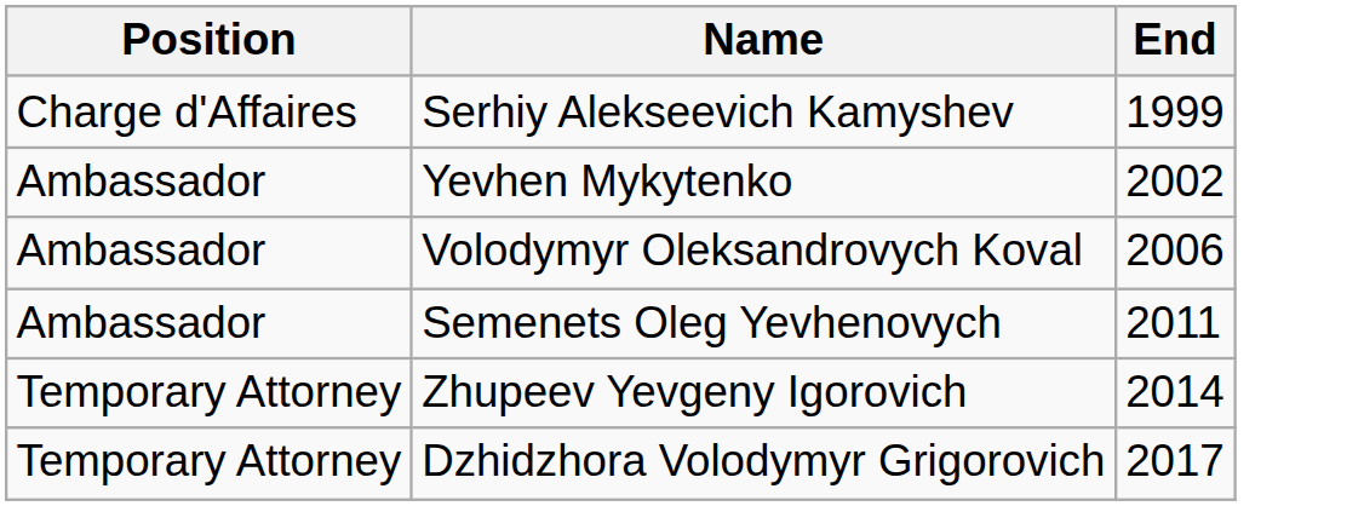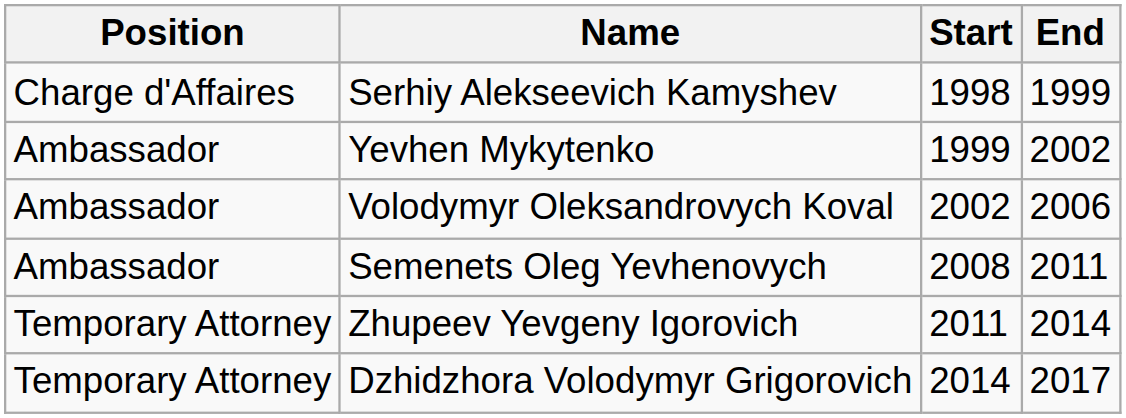 <table class="wikitable">
 <tr>
 <th>Position</th>
 <th>Name</th>
+<th>Start</th>
 <th>End</th>
 </tr>
 <tr>
 <td>Charge d'Affaires</td>
 <td>Serhiy Alekseevich Kamyshev</td>
+<td>1998</td>
 <td>1999</td>
 </tr>
 <tr>
 <td>Ambassador</td>
 <td>Yevhen Mykytenko</td>
+<td>1999</td>
 <td>2002</td>
 </tr>
 <tr>
 <td>Ambassador</td>
 <td>Volodymyr Oleksandrovych Koval</td>
+<td>2002</td>
 <td>2006</td>
 </tr>
 <tr>
 <td>Ambassador</td>
 <td>Semenets Oleg Yevhenovych</td>
+<td>2008</td>
 <td>2011</td>
 </tr>
 <tr>
 <td>Temporary Attorney</td>
 <td>Zhupeev Yevgeny Igorovich</td>
+<td>2011</td>
 <td>2014</td>
 </tr>
 <tr>
 <td>Temporary Attorney</td>
 <td>Dzhidzhora Volodymyr Grigorovich</td>
+<td>2014</td>
 <td>2017</td>
 </tr>
 </table>
